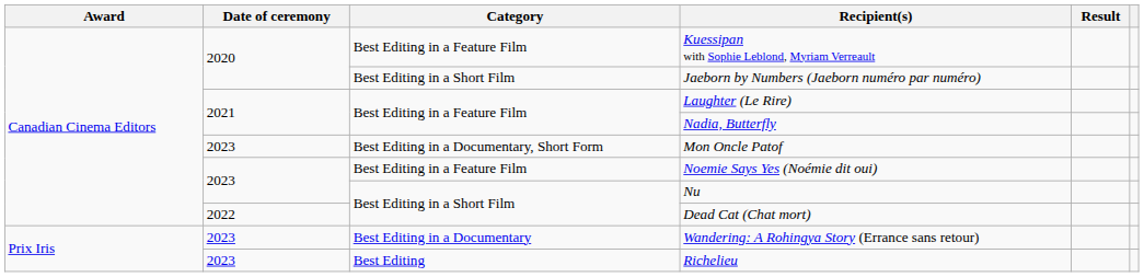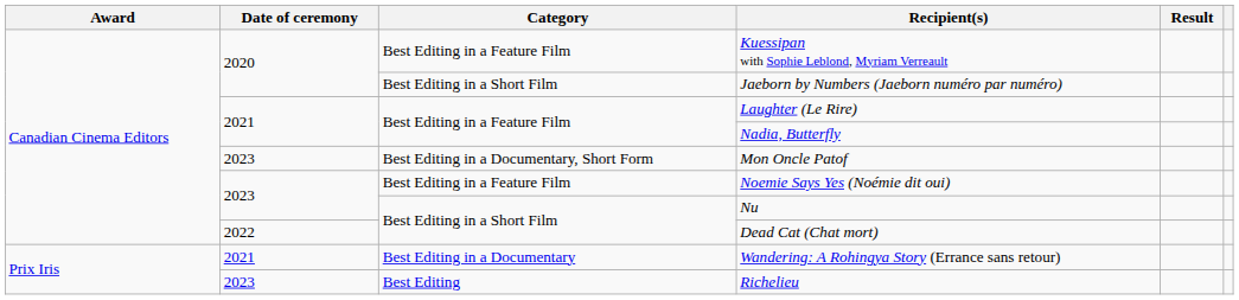 <table class="wikitable sortable plainrowheaders" style="width: 100%;">
 <tr>
 <th scope="col">Award</th>
 <th scope="col">Date of ceremony</th>
 <th scope="col">Category</th>
 <th scope="col">Recipient(s)</th>
 <th scope="col">Result</th>
 <th scope="col" class="unsortable"></th>
 </tr>
 <tr>
 <td rowspan=8><a href='#'>Canadian Cinema Editors</a></td>
 <td rowspan=2>2020</td>
 <td>Best Editing in a Feature Film</td>
 <td><em><a href='#'>Kuessipan</a></em><br><small>with <a href='#'>Sophie Leblond</a>, <a href='#'>Myriam Verreault</a></small></td>
 <td></td>
 <td></td>
 </tr>
 <tr>
 <td>Best Editing in a Short Film</td>
 <td><em>Jaeborn by Numbers (Jaeborn numéro par numéro)</em></td>
 <td></td>
 <td></td>
 </tr>
 <tr>
 <td rowspan=2>2021</td>
 <td rowspan=2>Best Editing in a Feature Film</td>
 <td><em><a href='#'>Laughter</a> (Le Rire)</em></td>
 <td></td>
 <td></td>
 </tr>
 <tr>
 <td><em><a href='#'>Nadia, Butterfly</a></em></td>
 <td></td>
 <td></td>
 </tr>
 <tr>
 <td>2023</td>
 <td>Best Editing in a Documentary, Short Form</td>
 <td><em>Mon Oncle Patof</em></td>
 <td></td>
 <td></td>
 </tr>
 <tr>
 <td rowspan=2>2023</td>
 <td>Best Editing in a Feature Film</td>
 <td><em><a href='#'>Noemie Says Yes</a> (Noémie dit oui)</em></td>
 <td></td>
 <td></td>
 </tr>
 <tr>
 <td rowspan=2>Best Editing in a Short Film</td>
 <td><em>Nu</em></td>
 <td></td>
 </tr>
 <tr>
 <td>2022</td>
 <td><em>Dead Cat (Chat mort)</em></td>
 <td></td>
 <td></td>
 </tr>
 <tr>
 <td rowspan=2><a href='#'>Prix Iris</a></td>
-<td><a href='#'>2023</a></td>
+<td><a href='#'>2021</a></td>
 <td><a href='#'>Best Editing in a Documentary</a></td>
 <td><em><a href='#'>Wandering: A Rohingya Story</a></em> (Errance sans retour)</td>
 <td></td>
 <td></td>
 </tr>
 <tr>
 <td><a href='#'>2023</a></td>
 <td><a href='#'>Best Editing</a></td>
 <td><em><a href='#'>Richelieu</a></em></td>
 <td></td>
 <td></td>
 </tr>
 </table>
